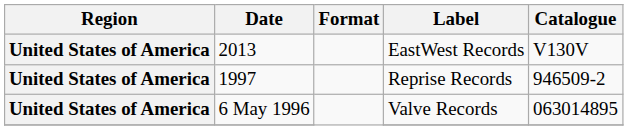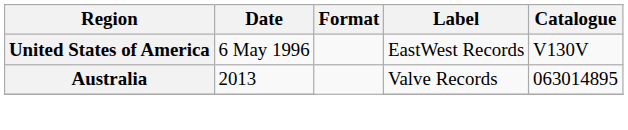 <table class="wikitable plainrowheaders">
 <tr>
 <th scope="col">Region</th>
 <th scope="col">Date</th>
 <th scope="col">Format</th>
 <th scope="col">Label</th>
 <th scope="col">Catalogue</th>
 </tr>
 <tr>
 <th>United States of America</th>
-<td>2013</td>
+<td>6 May 1996</td>
 <td></td>
 <td>EastWest Records</td>
 <td>V130V</td>
 </tr>
 <tr>
-<th>United States of America</th>
-<td>1997</td>
-<td></td>
-<td>Reprise Records</td>
-<td>946509-2</td>
-</tr>
-<tr>
-<th>United States of America</th>
-<td>6 May 1996</td>
+<th>Australia</th>
+<td>2013</td>
 <td rowspan="2"></td>
 <td>Valve Records</td>
 <td>063014895</td>
 </tr>
 <tr>
 </tr>
 </table>
